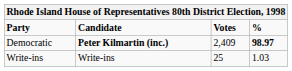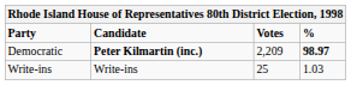 <table class="wikitable">
 <tr>
 <th colspan="4">Rhode Island House of Representatives 80th District Election, 1998</th>
 </tr>
 <tr>
 <td><strong>Party</strong></td>
 <td><strong>Candidate</strong></td>
 <td><strong>Votes</strong></td>
 <td><strong>%</strong></td>
 </tr>
 <tr>
 <td>Democratic</td>
 <td><strong>Peter Kilmartin (inc.)</strong></td>
-<td>2,409</td>
+<td>2,209</td>
 <td><strong>98.97</strong></td>
 </tr>
 <tr>
 <td>Write-ins</td>
 <td>Write-ins</td>
 <td>25</td>
 <td>1.03</td>
 </tr>
 </table>
